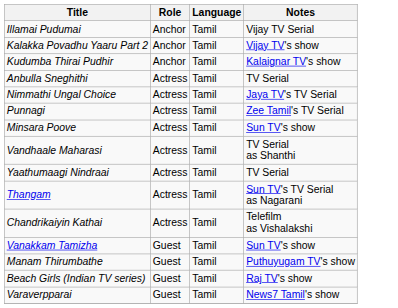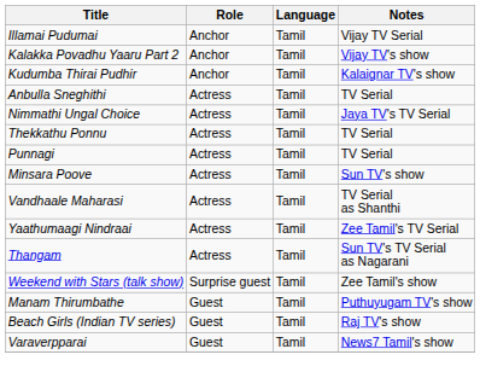 <table class="wikitable sortable">
 <tr>
 <th>Title</th>
 <th>Role</th>
 <th>Language</th>
 <th class="unsortable">Notes</th>
 </tr>
 <tr>
 <td><em>Illamai Pudumai</em></td>
 <td>Anchor</td>
 <td>Tamil</td>
 <td>Vijay TV Serial</td>
 </tr>
 <tr>
 <td><em>Kalakka Povadhu Yaaru Part 2</em></td>
 <td>Anchor</td>
 <td>Tamil</td>
 <td><a href='#'>Vijay TV</a>'s show</td>
 </tr>
 <tr>
 <td><em>Kudumba Thirai Pudhir</em></td>
 <td>Anchor</td>
 <td>Tamil</td>
 <td><a href='#'>Kalaignar TV</a>'s show</td>
 </tr>
 <tr>
 <td><em>Anbulla Sneghithi</em></td>
 <td>Actress</td>
 <td>Tamil</td>
 <td>TV Serial</td>
 </tr>
 <tr>
 <td><em>Nimmathi Ungal Choice</em></td>
 <td>Actress</td>
 <td>Tamil</td>
 <td><a href='#'>Jaya TV</a>'s TV Serial</td>
 </tr>
 <tr>
+<td><em>Thekkathu Ponnu</em></td>
+<td>Actress</td>
+<td>Tamil</td>
+<td>TV Serial</td>
+</tr>
+<tr>
 <td><em>Punnagi</em></td>
 <td>Actress</td>
 <td>Tamil</td>
-<td><a href='#'>Zee Tamil</a>'s TV Serial</td>
+<td>TV Serial</td>
 </tr>
 <tr>
 <td><em>Minsara Poove</em></td>
 <td>Actress</td>
 <td>Tamil</td>
 <td><a href='#'>Sun TV</a>'s show</td>
 </tr>
 <tr>
 <td><em>Vandhaale Maharasi</em></td>
 <td>Actress</td>
 <td>Tamil</td>
 <td>TV Serial <br>as Shanthi</td>
 </tr>
 <tr>
 <td><em>Yaathumaagi Nindraai</em></td>
 <td>Actress</td>
 <td>Tamil</td>
-<td>TV Serial</td>
+<td><a href='#'>Zee Tamil</a>'s TV Serial</td>
 </tr>
 <tr>
 <td><em><a href='#'>Thangam</a></em></td>
 <td>Actress</td>
 <td>Tamil</td>
 <td><a href='#'>Sun TV</a>'s TV Serial <br>as Nagarani</td>
 </tr>
 <tr>
-<td><em>Chandrikaiyin Kathai</em></td>
-<td>Actress</td>
+<td><em><a href='#'>Weekend with Stars (talk show)</a></em></td>
+<td>Surprise guest</td>
 <td>Tamil</td>
-<td>Telefilm <br>as Vishalakshi</td>
-</tr>
-<tr>
-<td><em><a href='#'>Vanakkam Tamizha</a></em></td>
-<td>Guest</td>
-<td>Tamil</td>
-<td><a href='#'>Sun TV</a>'s show</td>
+<td>Zee Tamil's show</td>
 </tr>
 <tr>
 <td><em>Manam Thirumbathe</em></td>
 <td>Guest</td>
 <td>Tamil</td>
 <td><a href='#'>Puthuyugam TV</a>'s show</td>
 </tr>
 <tr>
 <td><em>Beach Girls (Indian TV series)</em></td>
 <td>Guest</td>
 <td>Tamil</td>
 <td><a href='#'>Raj TV</a>'s show</td>
 </tr>
 <tr>
 <td><em>Varaverpparai</em></td>
 <td>Guest</td>
 <td>Tamil</td>
 <td><a href='#'>News7 Tamil</a>'s show</td>
 </tr>
 <tr>
 </tr>
 </table>
